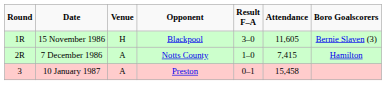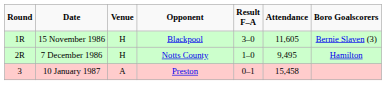 <table border="2" cellpadding="4" cellspacing="0" style="text-align:center; margin: 1em 1em 1em 0; background: #f9f9f9; border: 1px #aaa solid; border-collapse: collapse; font-size: smaller;">
 <tr>
 <th>Round</th>
 <th>Date</th>
 <th>Venue</th>
 <th width="140px">Opponent</th>
 <th>Result<br>F–A</th>
 <th>Attendance</th>
 <th>Boro Goalscorers</th>
 </tr>
 <tr bgcolor="#CCFFCC">
 <td>1R</td>
 <td>15 November 1986</td>
 <td>H</td>
 <td><a href='#'>Blackpool</a></td>
 <td>3–0</td>
 <td>11,605</td>
 <td><a href='#'>Bernie Slaven</a> (3)</td>
 </tr>
 <tr bgcolor="#CCFFCC">
 <td>2R</td>
 <td>7 December 1986</td>
-<td>A</td>
+<td>H</td>
 <td><a href='#'>Notts County</a></td>
 <td>1–0</td>
-<td>7,415</td>
+<td>9,495</td>
 <td><a href='#'>Hamilton</a></td>
 </tr>
 <tr bgcolor="#FFCCCC">
 <td>3</td>
 <td>10 January 1987</td>
 <td>A</td>
 <td><a href='#'>Preston</a></td>
 <td>0–1</td>
 <td>15,458</td>
 <td></td>
 </tr>
 </table>
